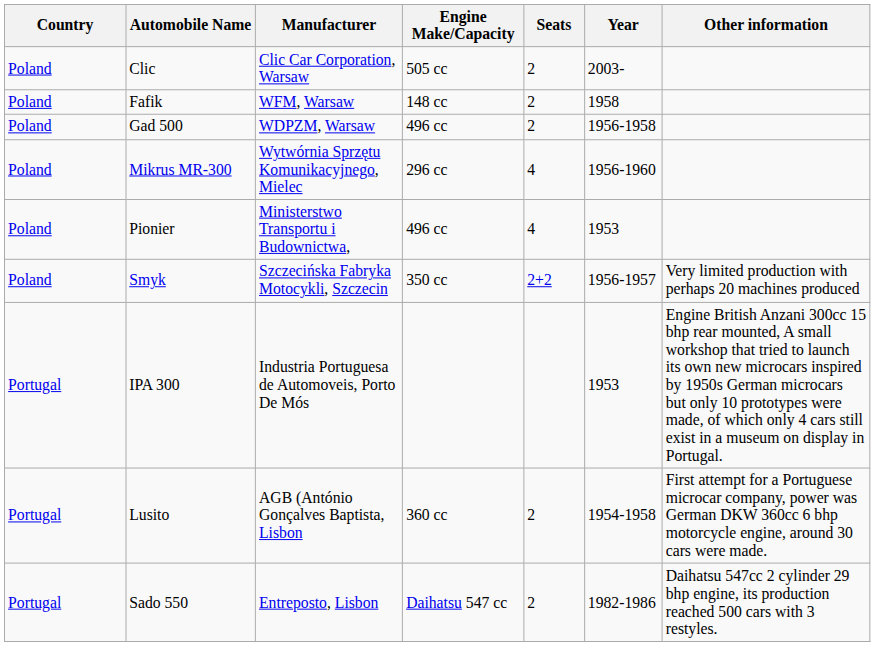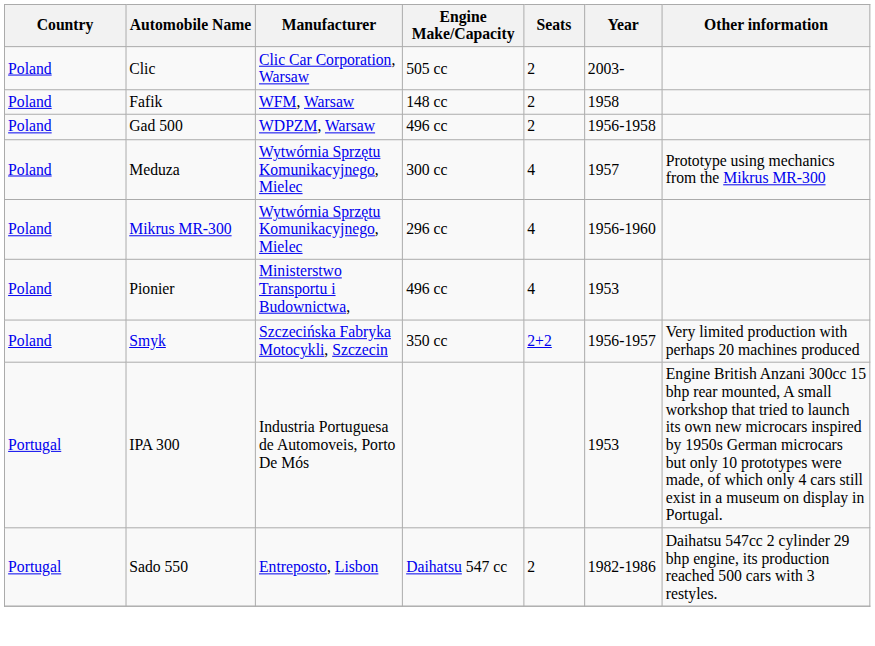 <table class="wikitable sortable"  width="100%">
 <tr>
 <th width="14%">Country</th>
 <th width="15%">Automobile Name</th>
 <th width="17%">Manufacturer</th>
 <th width="14%">Engine Make/Capacity</th>
 <th width="7%">Seats</th>
 <th width="9%">Year</th>
 <th width="24%">Other information</th>
 </tr>
 <tr>
 <td><a href='#'>Poland</a></td>
 <td>Clic</td>
 <td><a href='#'>Clic Car Corporation</a>, <a href='#'>Warsaw</a></td>
 <td>505 cc</td>
 <td>2</td>
 <td>2003-</td>
 <td></td>
 </tr>
 <tr>
 <td><a href='#'>Poland</a></td>
 <td>Fafik</td>
 <td><a href='#'>WFM</a>, <a href='#'>Warsaw</a></td>
 <td>148 cc</td>
 <td>2</td>
 <td>1958</td>
 <td></td>
 </tr>
 <tr>
 <td><a href='#'>Poland</a></td>
 <td>Gad 500</td>
 <td><a href='#'>WDPZM</a>, <a href='#'>Warsaw</a></td>
 <td>496 cc</td>
 <td>2</td>
 <td>1956-1958</td>
 <td></td>
 </tr>
 <tr>
 <td><a href='#'>Poland</a></td>
+<td>Meduza</td>
+<td><a href='#'>Wytwórnia Sprzętu Komunikacyjnego</a>, <a href='#'>Mielec</a></td>
+<td>300 cc</td>
+<td>4</td>
+<td>1957</td>
+<td>Prototype using mechanics from the <a href='#'>Mikrus MR-300</a></td>
+</tr>
+<tr>
+<td><a href='#'>Poland</a></td>
 <td><a href='#'>Mikrus MR-300</a></td>
 <td><a href='#'>Wytwórnia Sprzętu Komunikacyjnego</a>, <a href='#'>Mielec</a></td>
 <td>296 cc</td>
 <td>4</td>
 <td>1956-1960</td>
 <td></td>
 </tr>
 <tr>
 <td><a href='#'>Poland</a></td>
 <td>Pionier</td>
 <td><a href='#'>Ministerstwo Transportu i Budownictwa</a>,</td>
 <td>496 cc</td>
 <td>4</td>
 <td>1953</td>
 <td></td>
 </tr>
 <tr>
 <td><a href='#'>Poland</a></td>
 <td><a href='#'>Smyk</a></td>
 <td><a href='#'>Szczecińska Fabryka Motocykli</a>, <a href='#'>Szczecin</a></td>
 <td>350 cc</td>
 <td><a href='#'>2+2</a></td>
 <td>1956-1957</td>
 <td>Very limited production with perhaps 20 machines produced</td>
 </tr>
 <tr>
 <td><a href='#'>Portugal</a></td>
 <td>IPA 300</td>
 <td>Industria Portuguesa de Automoveis, Porto De Mós</td>
 <td></td>
 <td></td>
 <td>1953</td>
 <td>Engine British Anzani 300cc 15 bhp rear mounted, A small workshop that tried to launch its own new microcars inspired by 1950s German microcars but only 10 prototypes were made, of which only 4 cars still exist in a museum on display in Portugal.</td>
 </tr>
 <tr>
 <td><a href='#'>Portugal</a></td>
-<td>Lusito</td>
-<td>AGB (António Gonçalves Baptista, <a href='#'>Lisbon</a></td>
-<td>360 cc</td>
-<td>2</td>
-<td>1954-1958</td>
-<td> First attempt for a Portuguese microcar company, power was German DKW 360cc 6 bhp motorcycle engine, around 30 cars were made.</td>
-</tr>
-<tr>
-<td><a href='#'>Portugal</a></td>
 <td>Sado 550</td>
 <td><a href='#'>Entreposto</a>, <a href='#'>Lisbon</a></td>
 <td><a href='#'>Daihatsu</a> 547 cc</td>
 <td>2</td>
 <td>1982-1986</td>
 <td> Daihatsu 547cc 2 cylinder 29 bhp engine, its production reached 500 cars with 3 restyles.</td>
 </tr>
 <tr>
 </tr>
 </table>
